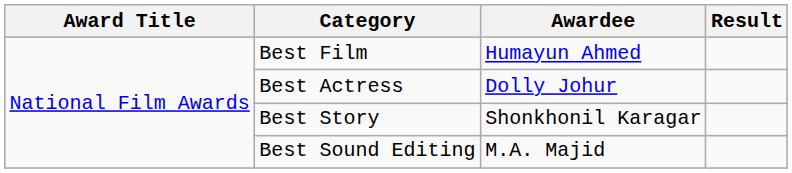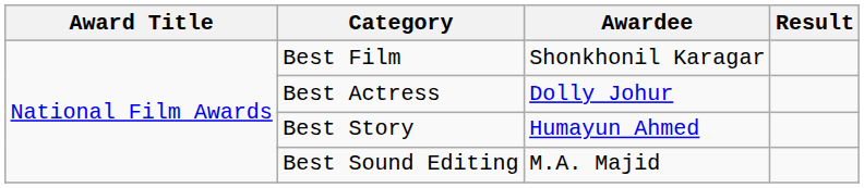 <table class="wikitable">
 <tr>
 <th>Award Title</th>
 <th>Category</th>
 <th>Awardee</th>
 <th>Result</th>
 </tr>
 <tr>
 <td rowspan="4"><a href='#'>National Film Awards</a></td>
 <td>Best Film</td>
-<td><a href='#'>Humayun Ahmed</a></td>
+<td>Shonkhonil Karagar</td>
 <td></td>
 </tr>
 <tr>
 <td>Best Actress</td>
 <td><a href='#'>Dolly Johur</a></td>
 <td></td>
 </tr>
 <tr>
 <td>Best Story</td>
-<td>Shonkhonil Karagar</td>
+<td><a href='#'>Humayun Ahmed</a></td>
 <td></td>
 </tr>
 <tr>
 <td>Best Sound Editing</td>
 <td>M.A. Majid</td>
 <td></td>
 </tr>
 </table>
